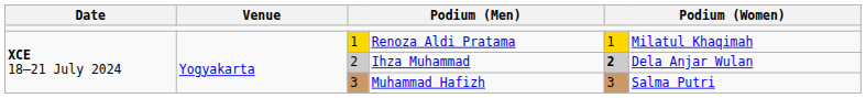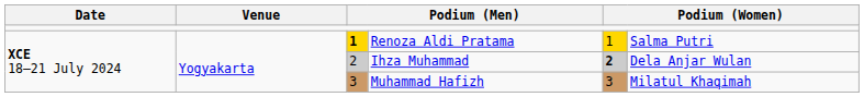 <table class="wikitable" width=70%>
 <tr>
 <th>Date</th>
 <th width=20%>Venue</th>
 <th colspan=2 width=30%>Podium (Men)</th>
 <th colspan=2 width=30%>Podium (Women)</th>
 </tr>
 <tr>
 <td colspan=6></td>
 </tr>
 <tr>
 <td rowspan=3><strong>XCE</strong> <br> 18–21 July 2024</td>
 <td rowspan=3><br><a href='#'>Yogyakarta</a></td>
-<td bgcolor=FFD700>1</td>
+<td bgcolor=FFD700><strong>1</strong></td>
 <td><a href='#'>Renoza Aldi Pratama</a></td>
 <td bgcolor=FFD700>1</td>
-<td><a href='#'>Milatul Khaqimah</a></td>
+<td><a href='#'>Salma Putri</a></td>
 </tr>
 <tr>
 <td bgcolor=CCCCCC>2</td>
 <td><a href='#'>Ihza Muhammad</a></td>
 <td bgcolor=CCCCCC><strong>2</strong></td>
 <td><a href='#'>Dela Anjar Wulan</a></td>
 </tr>
 <tr>
 <td bgcolor=CC9966>3</td>
 <td><a href='#'>Muhammad Hafizh</a></td>
 <td bgcolor=CC9966>3</td>
-<td><a href='#'>Salma Putri</a></td>
+<td><a href='#'>Milatul Khaqimah</a></td>
 </tr>
 </table>
